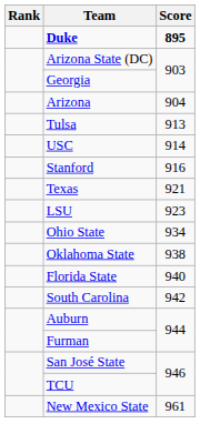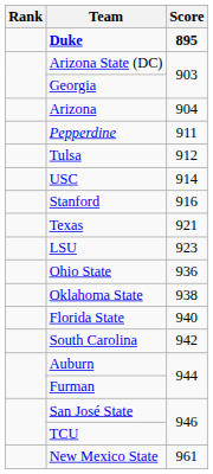 <table class="wikitable sortable" style="text-align:center">
 <tr>
 <th dat-sort-type=number>Rank</th>
 <th>Team</th>
 <th>Score</th>
 </tr>
 <tr>
 <td></td>
 <td align=left><strong><a href='#'>Duke</a></strong></td>
 <td><strong>895</strong></td>
 </tr>
 <tr>
 <td rowspan=2></td>
 <td align=left><a href='#'>Arizona State</a> (DC)</td>
 <td rowspan=2>903</td>
 </tr>
 <tr>
 <td align=left><a href='#'>Georgia</a></td>
 </tr>
 <tr>
 <td></td>
 <td align=left><a href='#'>Arizona</a></td>
 <td>904</td>
 </tr>
 <tr>
 <td></td>
+<td align=left><em><a href='#'>Pepperdine</a></em></td>
+<td>911</td>
+</tr>
+<tr>
+<td></td>
 <td align=left><a href='#'>Tulsa</a></td>
-<td>913</td>
+<td>912</td>
 </tr>
 <tr>
 <td></td>
 <td align=left><a href='#'>USC</a></td>
 <td>914</td>
 </tr>
 <tr>
 <td></td>
 <td align=left><a href='#'>Stanford</a></td>
 <td>916</td>
 </tr>
 <tr>
 <td></td>
 <td align=left><a href='#'>Texas</a></td>
 <td>921</td>
 </tr>
 <tr>
 <td></td>
 <td align=left><a href='#'>LSU</a></td>
 <td>923</td>
 </tr>
 <tr>
 <td></td>
 <td align=left><a href='#'>Ohio State</a></td>
-<td>934</td>
+<td>936</td>
 </tr>
 <tr>
 <td></td>
 <td align=left><a href='#'>Oklahoma State</a></td>
 <td>938</td>
 </tr>
 <tr>
 <td></td>
 <td align=left><a href='#'>Florida State</a></td>
 <td>940</td>
 </tr>
 <tr>
 <td></td>
 <td align=left><a href='#'>South Carolina</a></td>
 <td>942</td>
 </tr>
 <tr>
 <td rowspan=2></td>
 <td align=left><a href='#'>Auburn</a></td>
 <td rowspan=2>944</td>
 </tr>
 <tr>
 <td align=left><a href='#'>Furman</a></td>
 </tr>
 <tr>
 <td rowspan=2></td>
 <td align=left><a href='#'>San José State</a></td>
 <td rowspan=2>946</td>
 </tr>
 <tr>
 <td align=left><a href='#'>TCU</a></td>
 </tr>
 <tr>
 <td></td>
 <td align=left><a href='#'>New Mexico State</a></td>
 <td>961</td>
 </tr>
 </table>
